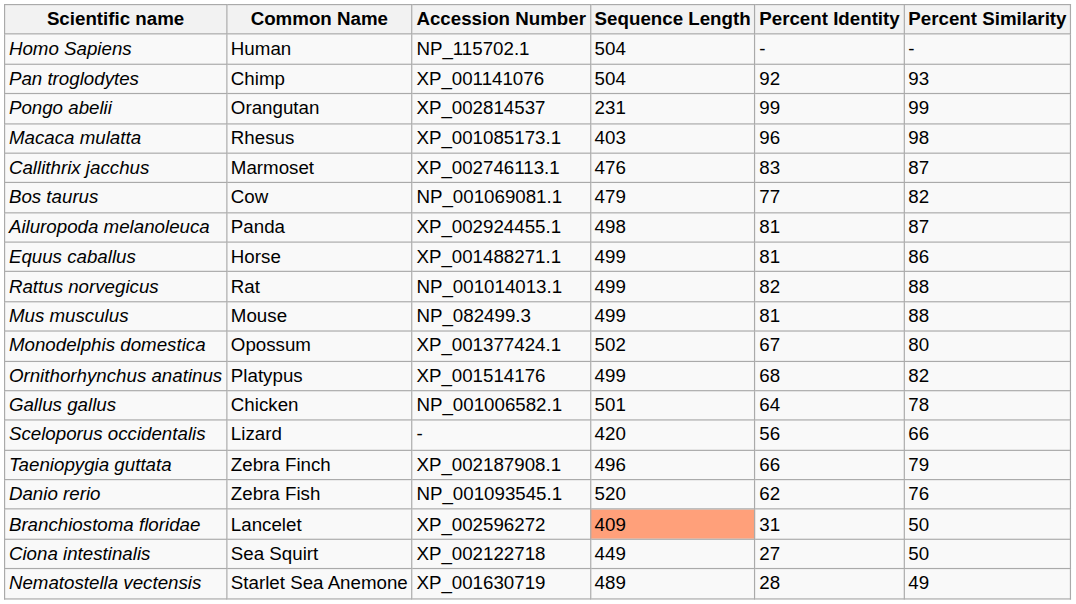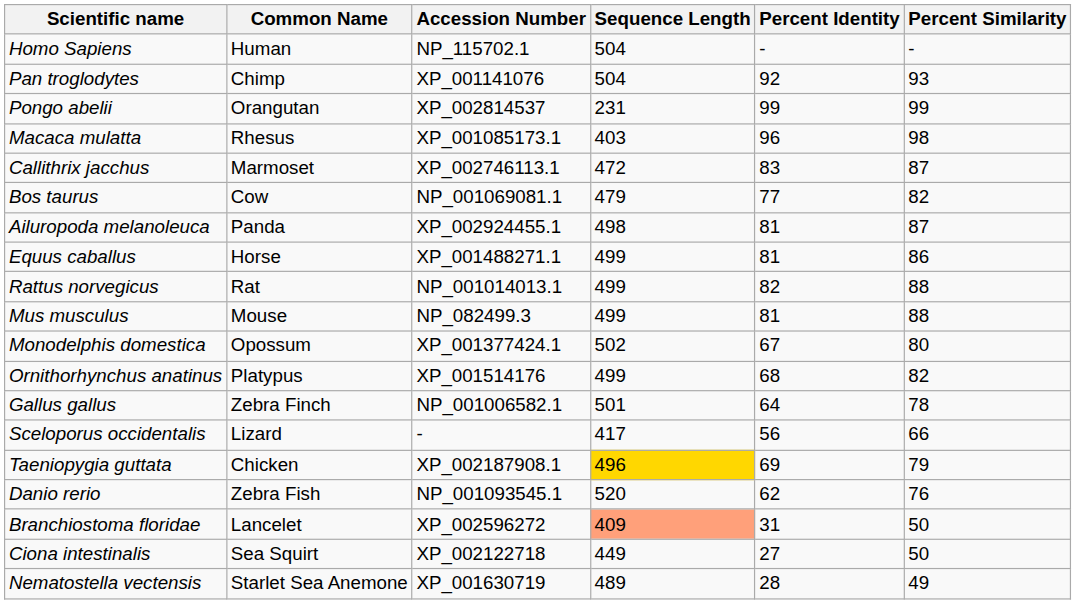 <table class="wikitable">
 <tr>
 <th>Scientific name</th>
 <th>Common Name</th>
 <th>Accession Number</th>
 <th>Sequence Length</th>
 <th>Percent Identity</th>
 <th>Percent Similarity</th>
 </tr>
 <tr>
 <td><em>Homo Sapiens</em></td>
 <td>Human</td>
 <td>NP_115702.1</td>
 <td>504</td>
 <td>-</td>
 <td>-</td>
 </tr>
 <tr>
 <td><em>Pan troglodytes</em></td>
 <td>Chimp</td>
 <td>XP_001141076</td>
 <td>504</td>
 <td>92</td>
 <td>93</td>
 </tr>
 <tr>
 <td><em>Pongo abelii</em></td>
 <td>Orangutan</td>
 <td>XP_002814537</td>
 <td>231</td>
 <td>99</td>
 <td>99</td>
 </tr>
 <tr>
 <td><em>Macaca mulatta</em></td>
 <td>Rhesus</td>
 <td>XP_001085173.1</td>
 <td>403</td>
 <td>96</td>
 <td>98</td>
 </tr>
 <tr>
 <td><em>Callithrix jacchus</em></td>
 <td>Marmoset</td>
 <td>XP_002746113.1</td>
-<td>476</td>
+<td>472</td>
 <td>83</td>
 <td>87</td>
 </tr>
 <tr>
 <td><em>Bos taurus</em></td>
 <td>Cow</td>
 <td>NP_001069081.1</td>
 <td>479</td>
 <td>77</td>
 <td>82</td>
 </tr>
 <tr>
 <td><em>Ailuropoda melanoleuca</em></td>
 <td>Panda</td>
 <td>XP_002924455.1</td>
 <td>498</td>
 <td>81</td>
 <td>87</td>
 </tr>
 <tr>
 <td><em>Equus caballus</em></td>
 <td>Horse</td>
 <td>XP_001488271.1</td>
 <td>499</td>
 <td>81</td>
 <td>86</td>
 </tr>
 <tr>
 <td><em>Rattus norvegicus</em></td>
 <td>Rat</td>
 <td>NP_001014013.1</td>
 <td>499</td>
 <td>82</td>
 <td>88</td>
 </tr>
 <tr>
 <td><em>Mus musculus</em></td>
 <td>Mouse</td>
 <td>NP_082499.3</td>
 <td>499</td>
 <td>81</td>
 <td>88</td>
 </tr>
 <tr>
 <td><em>Monodelphis domestica</em></td>
 <td>Opossum</td>
 <td>XP_001377424.1</td>
 <td>502</td>
 <td>67</td>
 <td>80</td>
 </tr>
 <tr>
 <td><em>Ornithorhynchus anatinus</em></td>
 <td>Platypus</td>
 <td>XP_001514176</td>
 <td>499</td>
 <td>68</td>
 <td>82</td>
 </tr>
 <tr>
 <td><em>Gallus gallus</em></td>
-<td>Chicken</td>
+<td>Zebra Finch</td>
 <td>NP_001006582.1</td>
 <td>501</td>
 <td>64</td>
 <td>78</td>
 </tr>
 <tr>
 <td><em>Sceloporus occidentalis</em></td>
 <td>Lizard</td>
 <td>-</td>
-<td>420</td>
+<td>417</td>
 <td>56</td>
 <td>66</td>
 </tr>
 <tr>
 <td><em>Taeniopygia guttata</em></td>
-<td>Zebra Finch</td>
+<td>Chicken</td>
 <td>XP_002187908.1</td>
-<td>496</td>
-<td>66</td>
+<td style="background: gold;">496</td>
+<td>69</td>
 <td>79</td>
 </tr>
 <tr>
 <td><em>Danio rerio</em></td>
 <td>Zebra Fish</td>
 <td>NP_001093545.1</td>
 <td>520</td>
 <td>62</td>
 <td>76</td>
 </tr>
 <tr>
 <td><em>Branchiostoma floridae</em></td>
 <td>Lancelet</td>
 <td>XP_002596272</td>
 <td style="background: lightsalmon;">409</td>
 <td>31</td>
 <td>50</td>
 </tr>
 <tr>
 <td><em>Ciona intestinalis</em></td>
 <td>Sea Squirt</td>
 <td>XP_002122718</td>
 <td>449</td>
 <td>27</td>
 <td>50</td>
 </tr>
 <tr>
 <td><em>Nematostella vectensis</em></td>
 <td>Starlet Sea Anemone</td>
 <td>XP_001630719</td>
 <td>489</td>
 <td>28</td>
 <td>49</td>
 </tr>
 </table>
